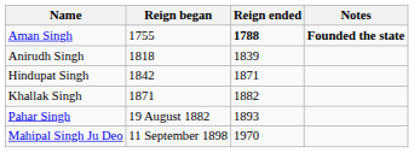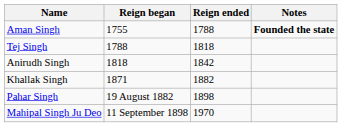 <table class="wikitable">
 <tr>
 <th><strong>Name</strong></th>
 <th>Reign began</th>
 <th>Reign ended</th>
 <th><strong>Notes</strong></th>
 </tr>
 <tr>
 <td><a href='#'>Aman Singh</a></td>
 <td>1755</td>
-<td><strong>1788</strong></td>
+<td>1788</td>
 <td><strong>Founded the state</strong></td>
+</tr>
+<tr>
+<td><a href='#'>Tej Singh</a></td>
+<td>1788</td>
+<td>1818</td>
+<td></td>
 </tr>
 <tr>
 <td>Anirudh Singh</td>
 <td>1818</td>
-<td>1839</td>
-<td></td>
-</tr>
-<tr>
-<td>Hindupat Singh</td>
 <td>1842</td>
-<td>1871</td>
 <td></td>
 </tr>
 <tr>
 <td>Khallak Singh</td>
 <td>1871</td>
 <td>1882</td>
 <td></td>
 </tr>
 <tr>
 <td><a href='#'>Pahar Singh</a></td>
 <td>19 August 1882</td>
-<td>1893</td>
+<td>1898</td>
 <td></td>
 </tr>
 <tr>
 <td><a href='#'>Mahipal Singh Ju Deo</a></td>
 <td>11 September 1898</td>
 <td>1970</td>
 <td></td>
 </tr>
 </table>
